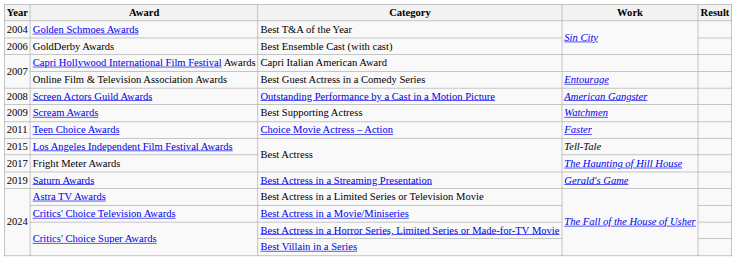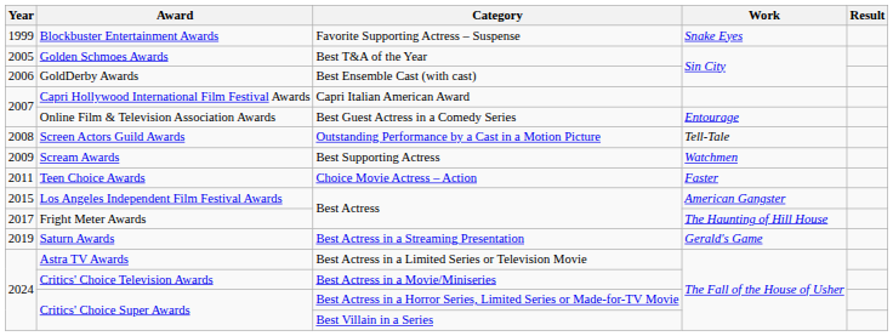 <table class="wikitable sortable">
 <tr>
 <th>Year</th>
 <th>Award</th>
 <th>Category</th>
 <th>Work</th>
 <th>Result</th>
 </tr>
 <tr>
-<td>2004</td>
+<td>1999</td>
+<td><a href='#'>Blockbuster Entertainment Awards</a></td>
+<td>Favorite Supporting Actress – Suspense</td>
+<td><em><a href='#'>Snake Eyes</a></em></td>
+<td></td>
+</tr>
+<tr>
+<td>2005</td>
 <td><a href='#'>Golden Schmoes Awards</a></td>
 <td>Best T&A of the Year</td>
 <td rowspan="2"><em><a href='#'>Sin City</a></em></td>
 <td></td>
 </tr>
 <tr>
 <td>2006</td>
 <td>GoldDerby Awards</td>
 <td>Best Ensemble Cast (with cast)</td>
 <td></td>
 </tr>
 <tr>
 <td rowspan="2">2007</td>
 <td><a href='#'>Capri Hollywood International Film Festival</a> Awards</td>
 <td>Capri Italian American Award</td>
 <td></td>
 <td></td>
 </tr>
 <tr>
 <td>Online Film & Television Association Awards</td>
 <td>Best Guest Actress in a Comedy Series</td>
 <td><em><a href='#'>Entourage</a></em></td>
 <td></td>
 </tr>
 <tr>
 <td>2008</td>
 <td><a href='#'>Screen Actors Guild Awards</a></td>
 <td><a href='#'>Outstanding Performance by a Cast in a Motion Picture</a></td>
-<td><em><a href='#'>American Gangster</a></em></td>
+<td><em>Tell-Tale</em></td>
 <td></td>
 </tr>
 <tr>
 <td>2009</td>
 <td><a href='#'>Scream Awards</a></td>
 <td>Best Supporting Actress</td>
 <td><em><a href='#'>Watchmen</a></em></td>
 <td></td>
 </tr>
 <tr>
 <td>2011</td>
 <td><a href='#'>Teen Choice Awards</a></td>
 <td><a href='#'>Choice Movie Actress – Action</a></td>
 <td><em><a href='#'>Faster</a></em></td>
 <td></td>
 </tr>
 <tr>
 <td>2015</td>
 <td><a href='#'>Los Angeles Independent Film Festival Awards</a></td>
 <td rowspan="2">Best Actress</td>
-<td><em>Tell-Tale</em></td>
+<td><em><a href='#'>American Gangster</a></em></td>
 <td></td>
 </tr>
 <tr>
 <td>2017</td>
 <td>Fright Meter Awards</td>
 <td><em><a href='#'>The Haunting of Hill House</a></em></td>
 <td></td>
 </tr>
 <tr>
 <td>2019</td>
 <td><a href='#'>Saturn Awards</a></td>
 <td><a href='#'>Best Actress in a Streaming Presentation</a></td>
 <td><em><a href='#'>Gerald's Game</a></em></td>
 <td></td>
 </tr>
 <tr>
 <td rowspan="4">2024</td>
 <td><a href='#'>Astra TV Awards</a></td>
 <td>Best Actress in a Limited Series or Television Movie</td>
 <td rowspan="4"><em><a href='#'>The Fall of the House of Usher</a></em></td>
 <td></td>
 </tr>
 <tr>
 <td><a href='#'>Critics' Choice Television Awards</a></td>
 <td><a href='#'>Best Actress in a Movie/Miniseries</a></td>
 <td></td>
 </tr>
 <tr>
 <td rowspan="2"><a href='#'>Critics' Choice Super Awards</a></td>
 <td><a href='#'>Best Actress in a Horror Series, Limited Series or Made-for-TV Movie</a></td>
 <td></td>
 </tr>
 <tr>
 <td><a href='#'>Best Villain in a Series</a></td>
 <td></td>
 </tr>
 </table>
